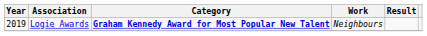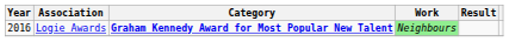 <table class="wikitable sortable">
 <tr>
 <th>Year</th>
 <th>Association</th>
 <th>Category</th>
 <th>Work</th>
 <th>Result</th>
 <th class="unsortable"></th>
 </tr>
 <tr>
-<td>2019</td>
+<td>2016</td>
 <td><a href='#'>Logie Awards</a></td>
 <td><strong><a href='#'>Graham Kennedy Award for Most Popular New Talent</a></strong></td>
-<td><em>Neighbours</em></td>
+<td style="background: lightgreen;"><em>Neighbours</em></td>
 <td></td>
 <td style="text-align:center;"></td>
 </tr>
 <tr>
 </tr>
 </table>
